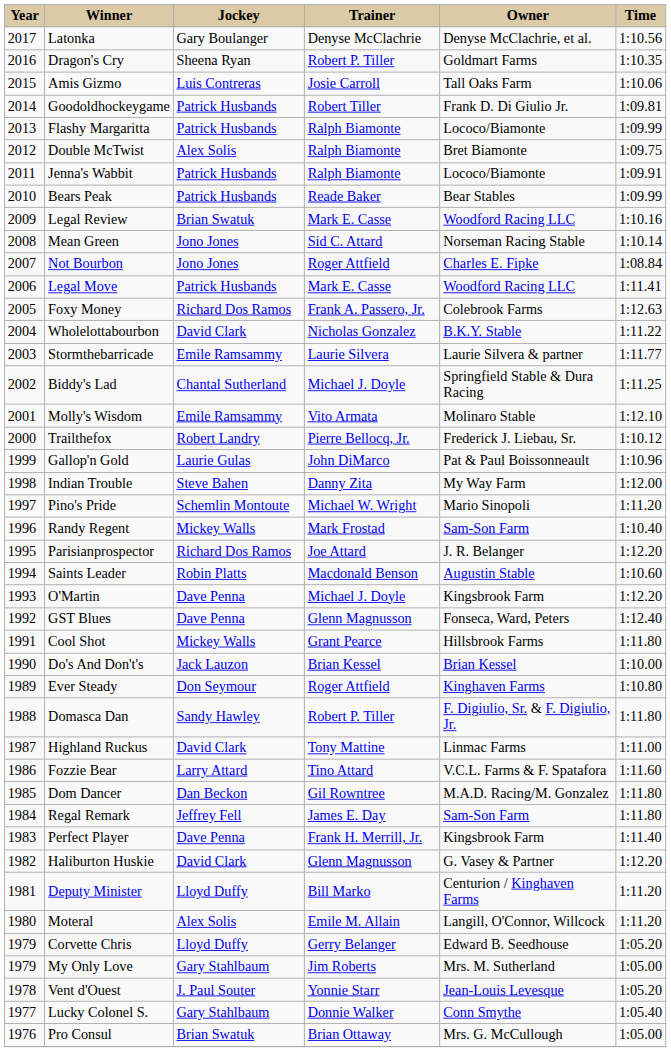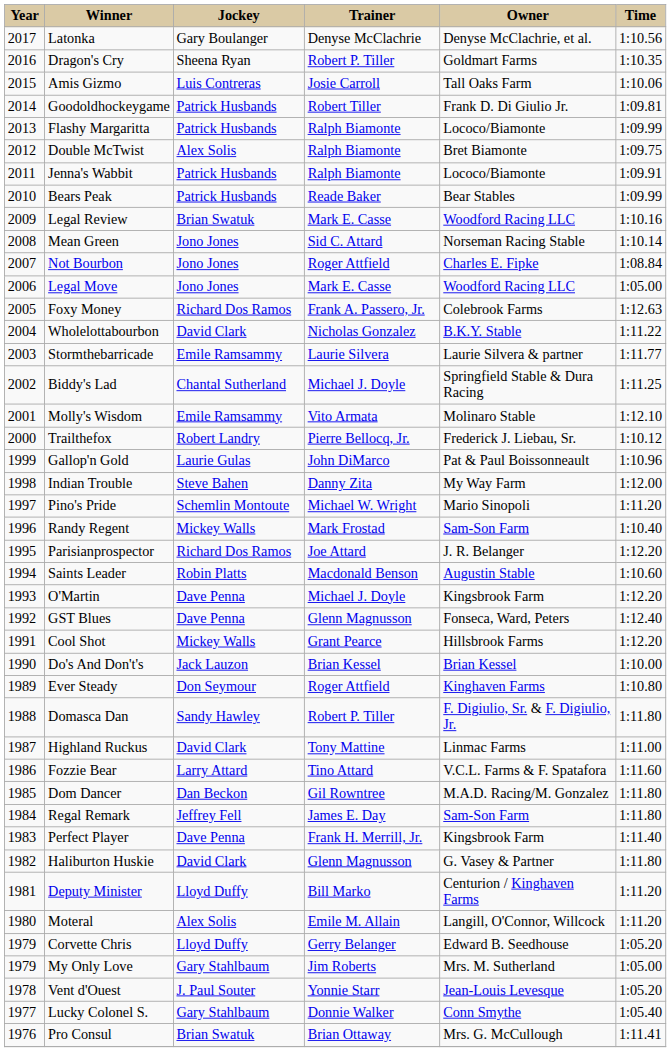 <table class="wikitable sortable">
 <tr>
 <th style="background-color:#DACAA5; width:38px">Year <br></th>
 <th style="background-color:#DACAA5; width:135px">Winner <br></th>
 <th style="background-color:#DACAA5; width:140px">Jockey <br></th>
 <th style="background-color:#DACAA5; width:145px">Trainer <br></th>
 <th style="background-color:#DACAA5; width:190px">Owner <br></th>
 <th style="background-color:#DACAA5">Time</th>
 </tr>
 <tr>
 <td>2017</td>
 <td>Latonka</td>
 <td>Gary Boulanger</td>
 <td>Denyse McClachrie</td>
 <td>Denyse McClachrie, et al.</td>
 <td>1:10.56</td>
 </tr>
 <tr>
 <td>2016</td>
 <td>Dragon's Cry</td>
 <td>Sheena Ryan</td>
 <td><a href='#'>Robert P. Tiller</a></td>
 <td>Goldmart Farms</td>
 <td>1:10.35</td>
 </tr>
 <tr>
 <td>2015</td>
 <td>Amis Gizmo</td>
 <td><a href='#'>Luis Contreras</a></td>
 <td><a href='#'>Josie Carroll</a></td>
 <td>Tall Oaks Farm</td>
 <td>1:10.06</td>
 </tr>
 <tr>
 <td>2014</td>
 <td>Goodoldhockeygame</td>
 <td><a href='#'>Patrick Husbands</a></td>
 <td><a href='#'>Robert Tiller</a></td>
 <td>Frank D. Di Giulio Jr.</td>
 <td>1:09.81</td>
 </tr>
 <tr>
 <td>2013</td>
 <td>Flashy Margaritta</td>
 <td><a href='#'>Patrick Husbands</a></td>
 <td><a href='#'>Ralph Biamonte</a></td>
 <td>Lococo/Biamonte</td>
 <td>1:09.99</td>
 </tr>
 <tr>
 <td>2012</td>
 <td>Double McTwist</td>
 <td><a href='#'>Alex Solis</a></td>
 <td><a href='#'>Ralph Biamonte</a></td>
 <td>Bret Biamonte</td>
 <td>1:09.75</td>
 </tr>
 <tr>
 <td>2011</td>
 <td>Jenna's Wabbit</td>
 <td><a href='#'>Patrick Husbands</a></td>
 <td><a href='#'>Ralph Biamonte</a></td>
 <td>Lococo/Biamonte</td>
 <td>1:09.91</td>
 </tr>
 <tr>
 <td>2010</td>
 <td>Bears Peak</td>
 <td><a href='#'>Patrick Husbands</a></td>
 <td><a href='#'>Reade Baker</a></td>
 <td>Bear Stables</td>
 <td>1:09.99</td>
 </tr>
 <tr>
 <td>2009</td>
 <td>Legal Review</td>
 <td><a href='#'>Brian Swatuk</a></td>
 <td><a href='#'>Mark E. Casse</a></td>
 <td><a href='#'>Woodford Racing LLC</a></td>
 <td>1:10.16</td>
 </tr>
 <tr>
 <td>2008</td>
 <td>Mean Green</td>
 <td><a href='#'>Jono Jones</a></td>
 <td><a href='#'>Sid C. Attard</a></td>
 <td>Norseman Racing Stable</td>
 <td>1:10.14</td>
 </tr>
 <tr>
 <td>2007</td>
 <td><a href='#'>Not Bourbon</a></td>
 <td><a href='#'>Jono Jones</a></td>
 <td><a href='#'>Roger Attfield</a></td>
 <td><a href='#'>Charles E. Fipke</a></td>
 <td>1:08.84</td>
 </tr>
 <tr>
 <td>2006</td>
 <td><a href='#'>Legal Move</a></td>
-<td><a href='#'>Patrick Husbands</a></td>
+<td><a href='#'>Jono Jones</a></td>
 <td><a href='#'>Mark E. Casse</a></td>
 <td><a href='#'>Woodford Racing LLC</a></td>
-<td>1:11.41</td>
+<td>1:05.00</td>
 </tr>
 <tr>
 <td>2005</td>
 <td>Foxy Money</td>
 <td><a href='#'>Richard Dos Ramos</a></td>
 <td><a href='#'>Frank A. Passero, Jr.</a></td>
 <td>Colebrook Farms</td>
 <td>1:12.63</td>
 </tr>
 <tr>
 <td>2004</td>
 <td>Wholelottabourbon</td>
 <td><a href='#'>David Clark</a></td>
 <td><a href='#'>Nicholas Gonzalez</a></td>
 <td><a href='#'>B.K.Y. Stable</a></td>
 <td>1:11.22</td>
 </tr>
 <tr>
 <td>2003</td>
 <td>Stormthebarricade</td>
 <td><a href='#'>Emile Ramsammy</a></td>
 <td><a href='#'>Laurie Silvera</a></td>
 <td>Laurie Silvera & partner</td>
 <td>1:11.77</td>
 </tr>
 <tr>
 <td>2002</td>
 <td>Biddy's Lad</td>
 <td><a href='#'>Chantal Sutherland</a></td>
 <td><a href='#'>Michael J. Doyle</a></td>
 <td>Springfield Stable & Dura Racing</td>
 <td>1:11.25</td>
 </tr>
 <tr>
 <td>2001</td>
 <td>Molly's Wisdom</td>
 <td><a href='#'>Emile Ramsammy</a></td>
 <td><a href='#'>Vito Armata</a></td>
 <td>Molinaro Stable</td>
 <td>1:12.10</td>
 </tr>
 <tr>
 <td>2000</td>
 <td>Trailthefox</td>
 <td><a href='#'>Robert Landry</a></td>
 <td><a href='#'>Pierre Bellocq, Jr.</a></td>
 <td>Frederick J. Liebau, Sr.</td>
 <td>1:10.12</td>
 </tr>
 <tr>
 <td>1999</td>
 <td>Gallop'n Gold</td>
 <td><a href='#'>Laurie Gulas</a></td>
 <td><a href='#'>John DiMarco</a></td>
 <td>Pat & Paul Boissonneault</td>
 <td>1:10.96</td>
 </tr>
 <tr>
 <td>1998</td>
 <td>Indian Trouble</td>
 <td><a href='#'>Steve Bahen</a></td>
 <td><a href='#'>Danny Zita</a></td>
 <td>My Way Farm</td>
 <td>1:12.00</td>
 </tr>
 <tr>
 <td>1997</td>
 <td>Pino's Pride</td>
 <td><a href='#'>Schemlin Montoute</a></td>
 <td><a href='#'>Michael W. Wright</a></td>
 <td>Mario Sinopoli</td>
 <td>1:11.20</td>
 </tr>
 <tr>
 <td>1996</td>
 <td>Randy Regent</td>
 <td><a href='#'>Mickey Walls</a></td>
 <td><a href='#'>Mark Frostad</a></td>
 <td><a href='#'>Sam-Son Farm</a></td>
 <td>1:10.40</td>
 </tr>
 <tr>
 <td>1995</td>
 <td>Parisianprospector</td>
 <td><a href='#'>Richard Dos Ramos</a></td>
 <td><a href='#'>Joe Attard</a></td>
 <td>J. R. Belanger</td>
 <td>1:12.20</td>
 </tr>
 <tr>
 <td>1994</td>
 <td>Saints Leader</td>
 <td><a href='#'>Robin Platts</a></td>
 <td><a href='#'>Macdonald Benson</a></td>
 <td><a href='#'>Augustin Stable</a></td>
 <td>1:10.60</td>
 </tr>
 <tr>
 <td>1993</td>
 <td>O'Martin</td>
 <td><a href='#'>Dave Penna</a></td>
 <td><a href='#'>Michael J. Doyle</a></td>
 <td>Kingsbrook Farm</td>
 <td>1:12.20</td>
 </tr>
 <tr>
 <td>1992</td>
 <td>GST Blues</td>
 <td><a href='#'>Dave Penna</a></td>
 <td><a href='#'>Glenn Magnusson</a></td>
 <td>Fonseca, Ward, Peters</td>
 <td>1:12.40</td>
 </tr>
 <tr>
 <td>1991</td>
 <td>Cool Shot</td>
 <td><a href='#'>Mickey Walls</a></td>
 <td><a href='#'>Grant Pearce</a></td>
 <td>Hillsbrook Farms</td>
-<td>1:11.80</td>
+<td>1:12.20</td>
 </tr>
 <tr>
 <td>1990</td>
 <td>Do's And Don't's</td>
 <td><a href='#'>Jack Lauzon</a></td>
 <td><a href='#'>Brian Kessel</a></td>
 <td><a href='#'>Brian Kessel</a></td>
 <td>1:10.00</td>
 </tr>
 <tr>
 <td>1989</td>
 <td>Ever Steady</td>
 <td><a href='#'>Don Seymour</a></td>
 <td><a href='#'>Roger Attfield</a></td>
 <td><a href='#'>Kinghaven Farms</a></td>
 <td>1:10.80</td>
 </tr>
 <tr>
 <td>1988</td>
 <td>Domasca Dan</td>
 <td><a href='#'>Sandy Hawley</a></td>
 <td><a href='#'>Robert P. Tiller</a></td>
 <td><a href='#'>F. Digiulio, Sr.</a>  & <a href='#'>F. Digiulio, Jr.</a></td>
 <td>1:11.80</td>
 </tr>
 <tr>
 <td>1987</td>
 <td>Highland Ruckus</td>
 <td><a href='#'>David Clark</a></td>
 <td><a href='#'>Tony Mattine</a></td>
 <td>Linmac Farms</td>
 <td>1:11.00</td>
 </tr>
 <tr>
 <td>1986</td>
 <td>Fozzie Bear</td>
 <td><a href='#'>Larry Attard</a></td>
 <td><a href='#'>Tino Attard</a></td>
 <td>V.C.L. Farms & F. Spatafora</td>
 <td>1:11.60</td>
 </tr>
 <tr>
 <td>1985</td>
 <td>Dom Dancer</td>
 <td><a href='#'>Dan Beckon</a></td>
 <td><a href='#'>Gil Rowntree</a></td>
 <td>M.A.D. Racing/M. Gonzalez</td>
 <td>1:11.80</td>
 </tr>
 <tr>
 <td>1984</td>
 <td>Regal Remark</td>
 <td><a href='#'>Jeffrey Fell</a></td>
 <td><a href='#'>James E. Day</a></td>
 <td><a href='#'>Sam-Son Farm</a></td>
 <td>1:11.80</td>
 </tr>
 <tr>
 <td>1983</td>
 <td>Perfect Player</td>
 <td><a href='#'>Dave Penna</a></td>
 <td><a href='#'>Frank H. Merrill, Jr.</a></td>
 <td>Kingsbrook Farm</td>
 <td>1:11.40</td>
 </tr>
 <tr>
 <td>1982</td>
 <td>Haliburton Huskie</td>
 <td><a href='#'>David Clark</a></td>
 <td><a href='#'>Glenn Magnusson</a></td>
 <td>G. Vasey & Partner</td>
-<td>1:12.20</td>
+<td>1:11.80</td>
 </tr>
 <tr>
 <td>1981</td>
 <td><a href='#'>Deputy Minister</a></td>
 <td><a href='#'>Lloyd Duffy</a></td>
 <td><a href='#'>Bill Marko</a></td>
 <td>Centurion / <a href='#'>Kinghaven Farms</a></td>
 <td>1:11.20</td>
 </tr>
 <tr>
 <td>1980</td>
 <td>Moteral</td>
 <td><a href='#'>Alex Solis</a></td>
 <td><a href='#'>Emile M. Allain</a></td>
 <td>Langill, O'Connor, Willcock</td>
 <td>1:11.20</td>
 </tr>
 <tr>
 <td>1979</td>
 <td>Corvette Chris</td>
 <td><a href='#'>Lloyd Duffy</a></td>
 <td><a href='#'>Gerry Belanger</a></td>
 <td>Edward B. Seedhouse</td>
 <td>1:05.20</td>
 </tr>
 <tr>
 <td>1979</td>
 <td>My Only Love</td>
 <td><a href='#'>Gary Stahlbaum</a></td>
 <td><a href='#'>Jim Roberts</a></td>
 <td>Mrs. M. Sutherland</td>
 <td>1:05.00</td>
 </tr>
 <tr>
 <td>1978</td>
 <td>Vent d'Ouest</td>
 <td><a href='#'>J. Paul Souter</a></td>
 <td><a href='#'>Yonnie Starr</a></td>
 <td><a href='#'>Jean-Louis Levesque</a></td>
 <td>1:05.20</td>
 </tr>
 <tr>
 <td>1977</td>
 <td>Lucky Colonel S.</td>
 <td><a href='#'>Gary Stahlbaum</a></td>
 <td><a href='#'>Donnie Walker</a></td>
 <td><a href='#'>Conn Smythe</a></td>
 <td>1:05.40</td>
 </tr>
 <tr>
 <td>1976</td>
 <td>Pro Consul</td>
 <td><a href='#'>Brian Swatuk</a></td>
 <td><a href='#'>Brian Ottaway</a></td>
 <td>Mrs. G. McCullough</td>
-<td>1:05.00</td>
+<td>1:11.41</td>
 </tr>
 <tr>
 </tr>
 </table>
